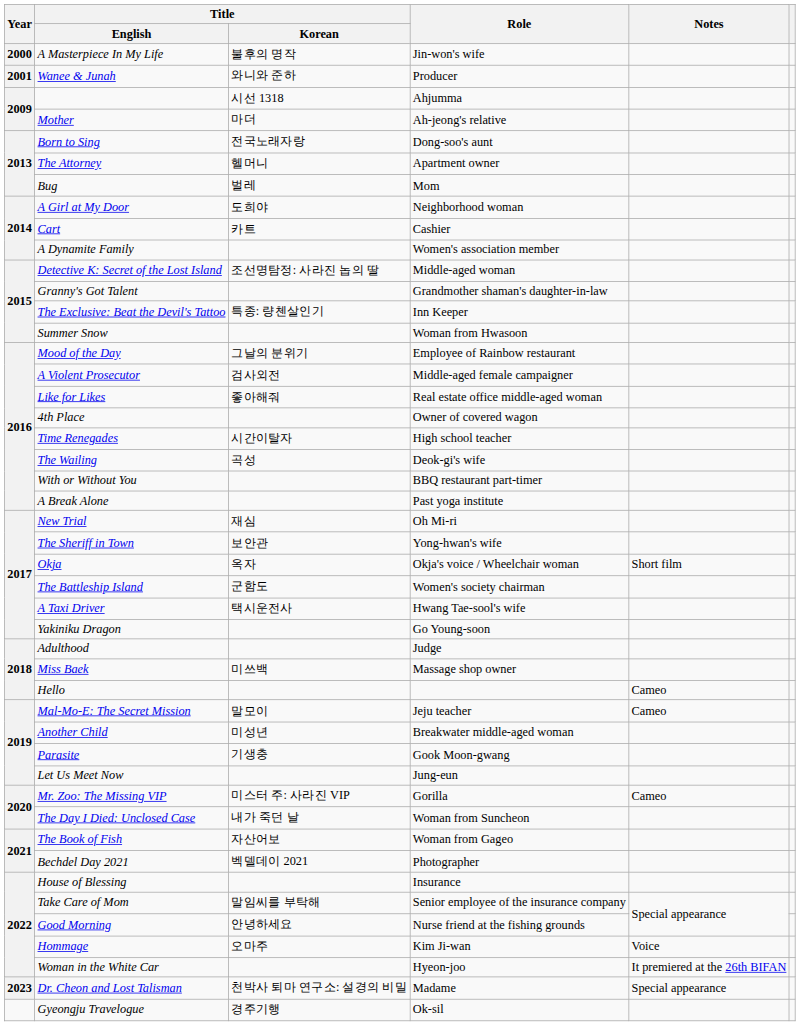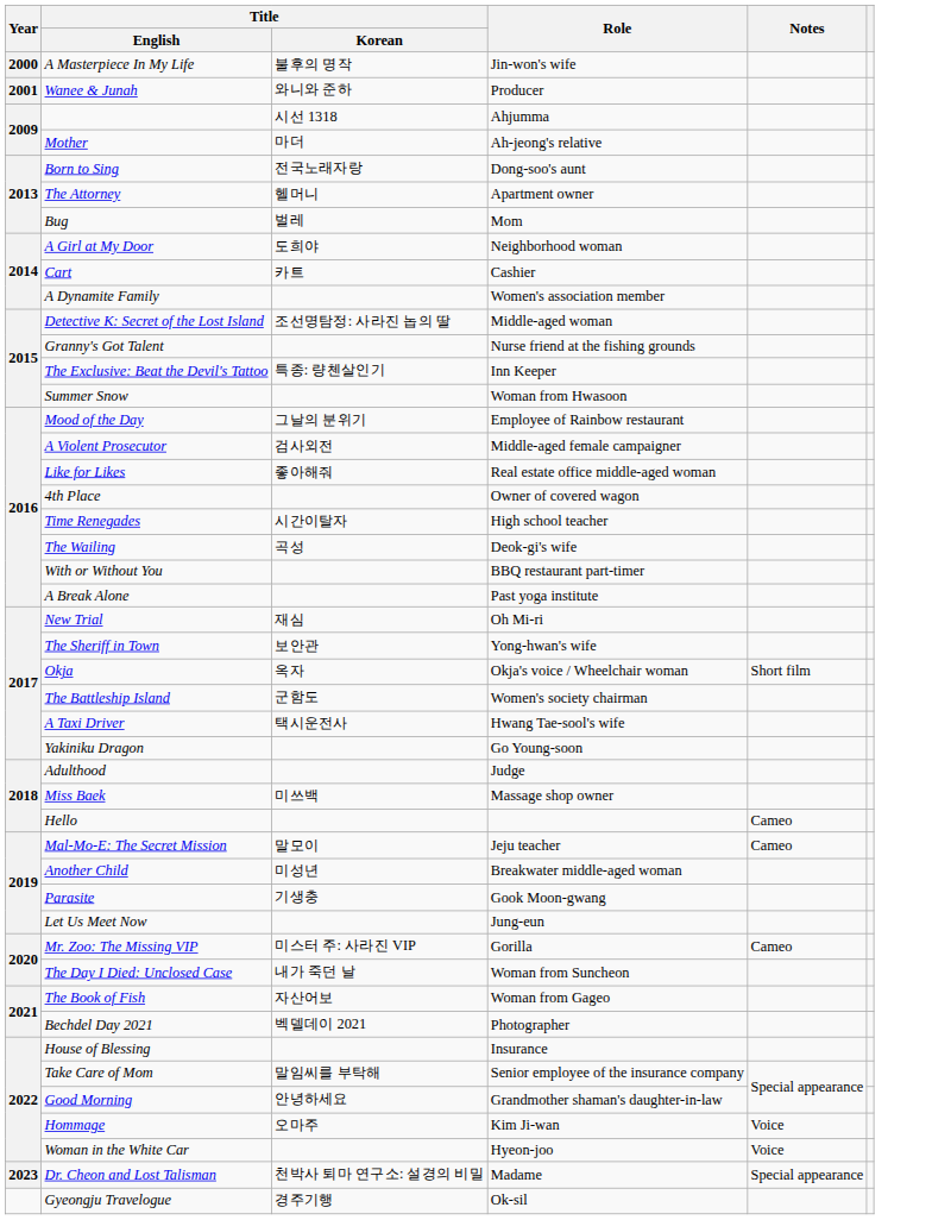 <table class="wikitable sortable plainrowheaders">
 <tr>
 <th rowspan="2" scope="col">Year</th>
 <th colspan="2" scope="col">Title</th>
 <th rowspan="2" scope="col">Role</th>
 <th rowspan="2" scope="col">Notes</th>
 <th rowspan="2" scope="col" class="unsortable"></th>
 </tr>
 <tr>
 <th>English</th>
 <th>Korean</th>
 </tr>
 <tr>
 <th scope="row">2000</th>
 <td><em>A Masterpiece In My Life</em></td>
 <td>불후의 명작</td>
 <td>Jin-won's wife</td>
 <td></td>
 <td></td>
 </tr>
 <tr>
 <th scope="row">2001</th>
 <td><em><a href='#'>Wanee & Junah</a></em></td>
 <td>와니와 준하</td>
 <td>Producer</td>
 <td></td>
 <td></td>
 </tr>
 <tr>
 <th scope="row"  rowspan="2">2009</th>
 <td><em></em></td>
 <td>시선 1318</td>
 <td>Ahjumma</td>
 <td></td>
 <td></td>
 </tr>
 <tr>
 <td><em><a href='#'>Mother</a></em></td>
 <td>마더</td>
 <td>Ah-jeong's relative</td>
 <td></td>
 <td></td>
 </tr>
 <tr>
 <th scope="row" rowspan="3">2013</th>
 <td><em><a href='#'>Born to Sing</a></em></td>
 <td>전국노래자랑</td>
 <td>Dong-soo's aunt</td>
 <td></td>
 <td></td>
 </tr>
 <tr>
 <td><em><a href='#'>The Attorney</a></em></td>
 <td>헬머니</td>
 <td>Apartment owner</td>
 <td></td>
 <td></td>
 </tr>
 <tr>
 <td><em>Bug</em></td>
 <td>벌레</td>
 <td>Mom</td>
 <td></td>
 <td></td>
 </tr>
 <tr>
 <th scope="row" rowspan="3">2014</th>
 <td><em><a href='#'>A Girl at My Door</a></em></td>
 <td>도희야</td>
 <td>Neighborhood woman</td>
 <td></td>
 <td></td>
 </tr>
 <tr>
 <td><em><a href='#'>Cart</a></em></td>
 <td>카트</td>
 <td>Cashier</td>
 <td></td>
 <td></td>
 </tr>
 <tr>
 <td><em>A Dynamite Family</em></td>
 <td></td>
 <td>Women's association member</td>
 <td></td>
 <td></td>
 </tr>
 <tr>
 <th scope="row"  rowspan="4">2015</th>
 <td><em><a href='#'>Detective K: Secret of the Lost Island</a></em></td>
 <td>조선명탐정: 사라진 놉의 딸</td>
 <td>Middle-aged woman</td>
 <td></td>
 </tr>
 <tr>
 <td><em>Granny's Got Talent</em></td>
 <td></td>
-<td>Grandmother shaman's daughter-in-law</td>
+<td>Nurse friend at the fishing grounds</td>
 <td></td>
 <td></td>
 </tr>
 <tr>
 <td><em><a href='#'>The Exclusive: Beat the Devil's Tattoo</a></em></td>
 <td>특종: 량첸살인기</td>
 <td>Inn Keeper</td>
 <td></td>
 <td></td>
 </tr>
 <tr>
 <td><em>Summer Snow</em></td>
 <td></td>
 <td>Woman from Hwasoon</td>
 <td></td>
 <td></td>
 </tr>
 <tr>
 <th scope="row" rowspan="8">2016</th>
 <td><em><a href='#'>Mood of the Day</a></em></td>
 <td>그날의 분위기</td>
 <td>Employee of Rainbow restaurant</td>
 <td></td>
 <td></td>
 </tr>
 <tr>
 <td><em><a href='#'>A Violent Prosecutor</a></em></td>
 <td>검사외전</td>
 <td>Middle-aged female campaigner</td>
 <td></td>
 <td></td>
 </tr>
 <tr>
 <td><em><a href='#'>Like for Likes</a></em></td>
 <td>좋아해줘</td>
 <td>Real estate office middle-aged woman</td>
 <td></td>
 <td></td>
 </tr>
 <tr>
 <td><em>4th Place</em></td>
 <td></td>
 <td>Owner of covered wagon</td>
 <td></td>
 <td></td>
 </tr>
 <tr>
 <td><em><a href='#'>Time Renegades</a></em></td>
 <td>시간이탈자</td>
 <td>High school teacher</td>
 <td></td>
 <td></td>
 </tr>
 <tr>
 <td><em><a href='#'>The Wailing</a></em></td>
 <td>곡성</td>
 <td>Deok-gi's wife</td>
 <td></td>
 <td></td>
 </tr>
 <tr>
 <td><em>With or Without You</em></td>
 <td></td>
 <td>BBQ restaurant part-timer</td>
 <td></td>
 <td></td>
 </tr>
 <tr>
 <td><em>A Break Alone</em></td>
 <td></td>
 <td>Past yoga institute</td>
 <td></td>
 <td></td>
 </tr>
 <tr>
 <th scope="row" rowspan="6">2017</th>
 <td><em><a href='#'>New Trial</a></em></td>
 <td>재심</td>
 <td>Oh Mi-ri</td>
 <td></td>
 <td></td>
 </tr>
 <tr>
 <td><em><a href='#'>The Sheriff in Town</a></em></td>
 <td>보안관</td>
 <td>Yong-hwan's wife</td>
 <td></td>
 <td></td>
 </tr>
 <tr>
 <td><em><a href='#'>Okja</a></em></td>
 <td>옥자</td>
 <td>Okja's voice / Wheelchair woman</td>
 <td>Short film</td>
 <td></td>
 </tr>
 <tr>
 <td><em><a href='#'>The Battleship Island</a></em></td>
 <td>군함도</td>
 <td>Women's society chairman</td>
 <td></td>
 <td></td>
 </tr>
 <tr>
 <td><em><a href='#'>A Taxi Driver</a></em></td>
 <td>택시운전사</td>
 <td>Hwang Tae-sool's wife</td>
 <td></td>
 <td></td>
 </tr>
 <tr>
 <td><em>Yakiniku Dragon</em></td>
 <td></td>
 <td>Go Young-soon</td>
 <td></td>
 <td></td>
 </tr>
 <tr>
 <th scope="row" rowspan="3">2018</th>
 <td><em>Adulthood</em></td>
 <td></td>
 <td>Judge</td>
 <td></td>
 <td></td>
 </tr>
 <tr>
 <td><em><a href='#'>Miss Baek</a></em></td>
 <td>미쓰백</td>
 <td>Massage shop owner</td>
 <td></td>
 <td></td>
 </tr>
 <tr>
 <td><em>Hello</em></td>
 <td></td>
 <td></td>
 <td>Cameo</td>
 <td></td>
 </tr>
 <tr>
 <th scope="row" rowspan="4">2019</th>
 <td><em><a href='#'>Mal-Mo-E: The Secret Mission</a></em></td>
 <td>말모이</td>
 <td>Jeju teacher</td>
 <td>Cameo</td>
 <td></td>
 </tr>
 <tr>
 <td><em><a href='#'>Another Child</a></em></td>
 <td>미성년</td>
 <td>Breakwater middle-aged woman</td>
 <td></td>
 <td></td>
 </tr>
 <tr>
 <td><em><a href='#'>Parasite</a></em></td>
 <td>기생충</td>
 <td>Gook Moon-gwang</td>
 <td></td>
 <td></td>
 </tr>
 <tr>
 <td><em>Let Us Meet Now</em></td>
 <td></td>
 <td>Jung-eun</td>
 <td></td>
 <td></td>
 </tr>
 <tr>
 <th scope="row" rowspan="2">2020</th>
 <td><em><a href='#'>Mr. Zoo: The Missing VIP</a></em></td>
 <td>미스터 주: 사라진 VIP</td>
 <td>Gorilla</td>
 <td>Cameo</td>
 <td></td>
 </tr>
 <tr>
 <td><em><a href='#'>The Day I Died: Unclosed Case</a></em></td>
 <td>내가 죽던 날</td>
 <td>Woman from Suncheon</td>
 <td></td>
 <td></td>
 </tr>
 <tr>
 <th scope="row" rowspan="2">2021</th>
 <td><em><a href='#'>The Book of Fish</a></em></td>
 <td>자산어보</td>
 <td>Woman from Gageo</td>
 <td></td>
 <td></td>
 </tr>
 <tr>
 <td><em>Bechdel Day 2021</em></td>
 <td>벡델데이 2021</td>
 <td>Photographer</td>
 <td></td>
 <td></td>
 </tr>
 <tr>
 <th scope="row" rowspan="5">2022</th>
 <td><em>House of Blessing</em></td>
 <td></td>
 <td>Insurance</td>
 <td></td>
 <td></td>
 </tr>
 <tr>
 <td><em>Take Care of Mom</em></td>
 <td>말임씨를 부탁해</td>
 <td>Senior employee of the insurance company</td>
 <td rowspan="2">Special appearance</td>
 <td></td>
 </tr>
 <tr>
 <td><em><a href='#'>Good Morning</a></em></td>
 <td>안녕하세요</td>
-<td>Nurse friend at the fishing grounds</td>
+<td>Grandmother shaman's daughter-in-law</td>
 <td></td>
 </tr>
 <tr>
 <td><em><a href='#'>Hommage</a></em></td>
 <td>오마주</td>
 <td>Kim Ji-wan</td>
 <td>Voice</td>
 <td></td>
 </tr>
 <tr>
 <td><em>Woman in the White Car</em></td>
 <td></td>
 <td>Hyeon-joo</td>
-<td>It premiered at the <a href='#'>26th BIFAN</a></td>
+<td>Voice</td>
 <td></td>
 </tr>
 <tr>
 <th scope="row">2023</th>
 <td><em><a href='#'>Dr. Cheon and Lost Talisman</a></em></td>
 <td>천박사 퇴마 연구소: 설경의 비밀</td>
 <td>Madame</td>
 <td>Special appearance</td>
 <td></td>
 </tr>
 <tr>
 <td></td>
 <td><em>Gyeongju Travelogue</em></td>
 <td>경주기행</td>
 <td>Ok-sil</td>
 <td></td>
 <td></td>
 </tr>
 </table>
